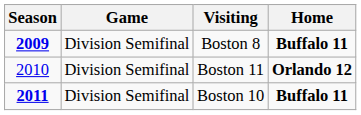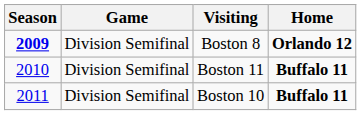 <table class="wikitable">
 <tr>
 <th>Season</th>
 <th>Game</th>
 <th>Visiting</th>
 <th>Home</th>
 </tr>
 <tr ALIGN=center>
 <td><strong><a href='#'>2009</a></strong></td>
 <td>Division Semifinal</td>
 <td>Boston 8</td>
-<td><strong>Buffalo 11</strong></td>
+<td><strong>Orlando 12</strong></td>
 </tr>
 <tr ALIGN=center>
 <td><a href='#'>2010</a></td>
 <td>Division Semifinal</td>
 <td>Boston 11</td>
-<td><strong>Orlando 12</strong></td>
+<td><strong>Buffalo 11</strong></td>
 </tr>
 <tr ALIGN=center>
-<td><strong><a href='#'>2011</a></strong></td>
+<td><a href='#'>2011</a></td>
 <td>Division Semifinal</td>
 <td>Boston 10</td>
 <td><strong>Buffalo 11</strong></td>
 </tr>
 </table>
